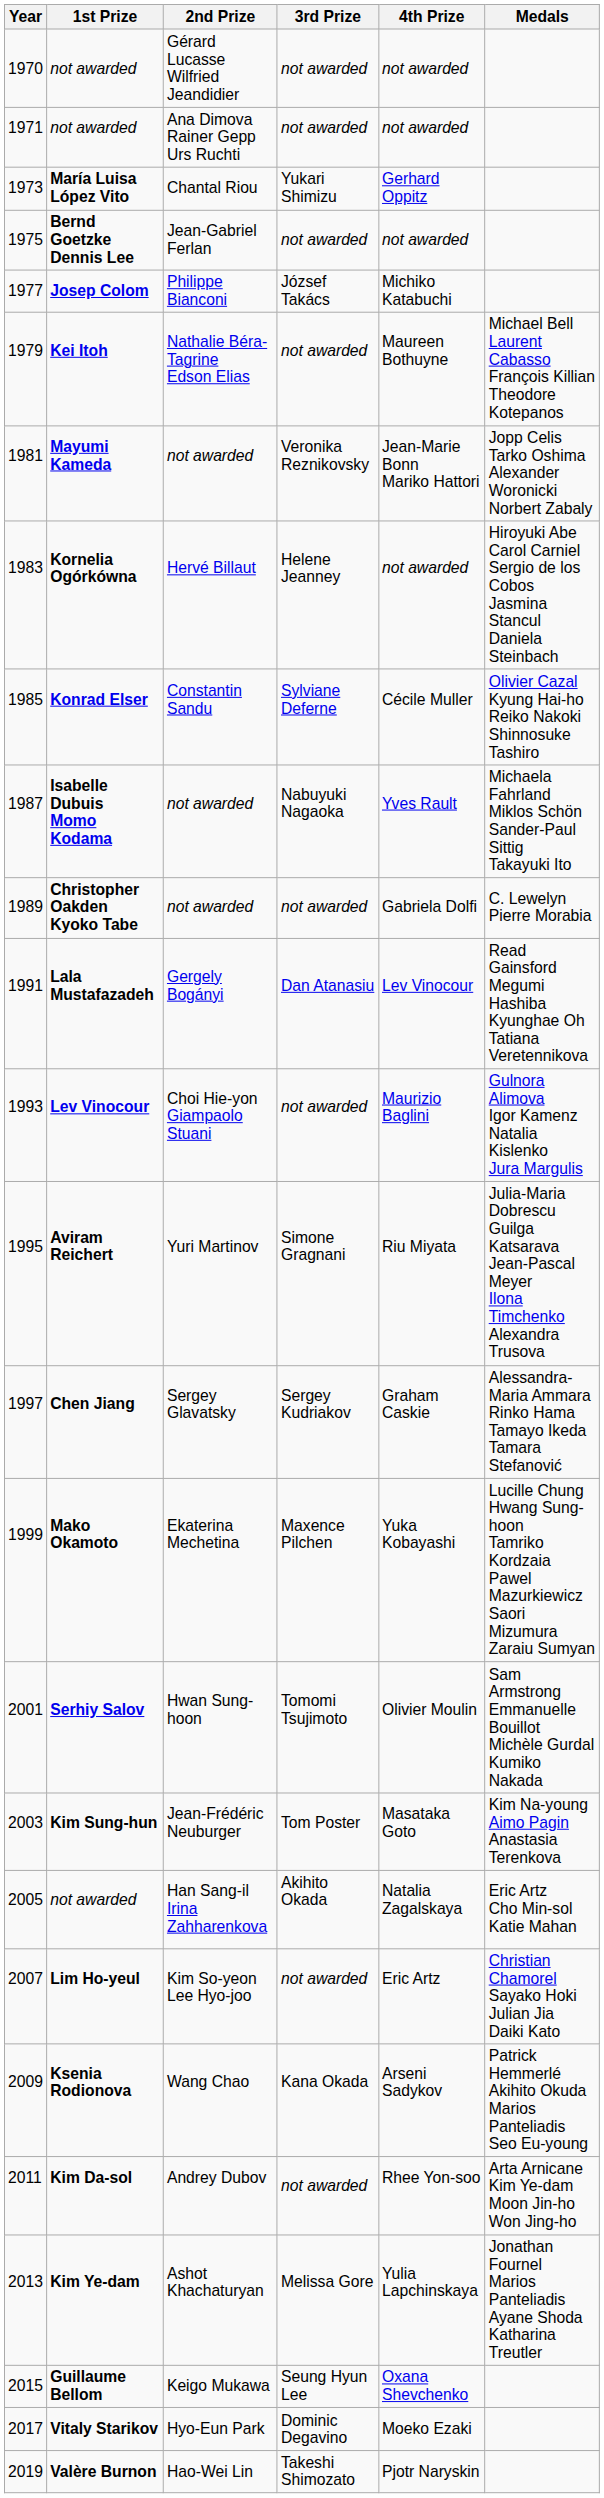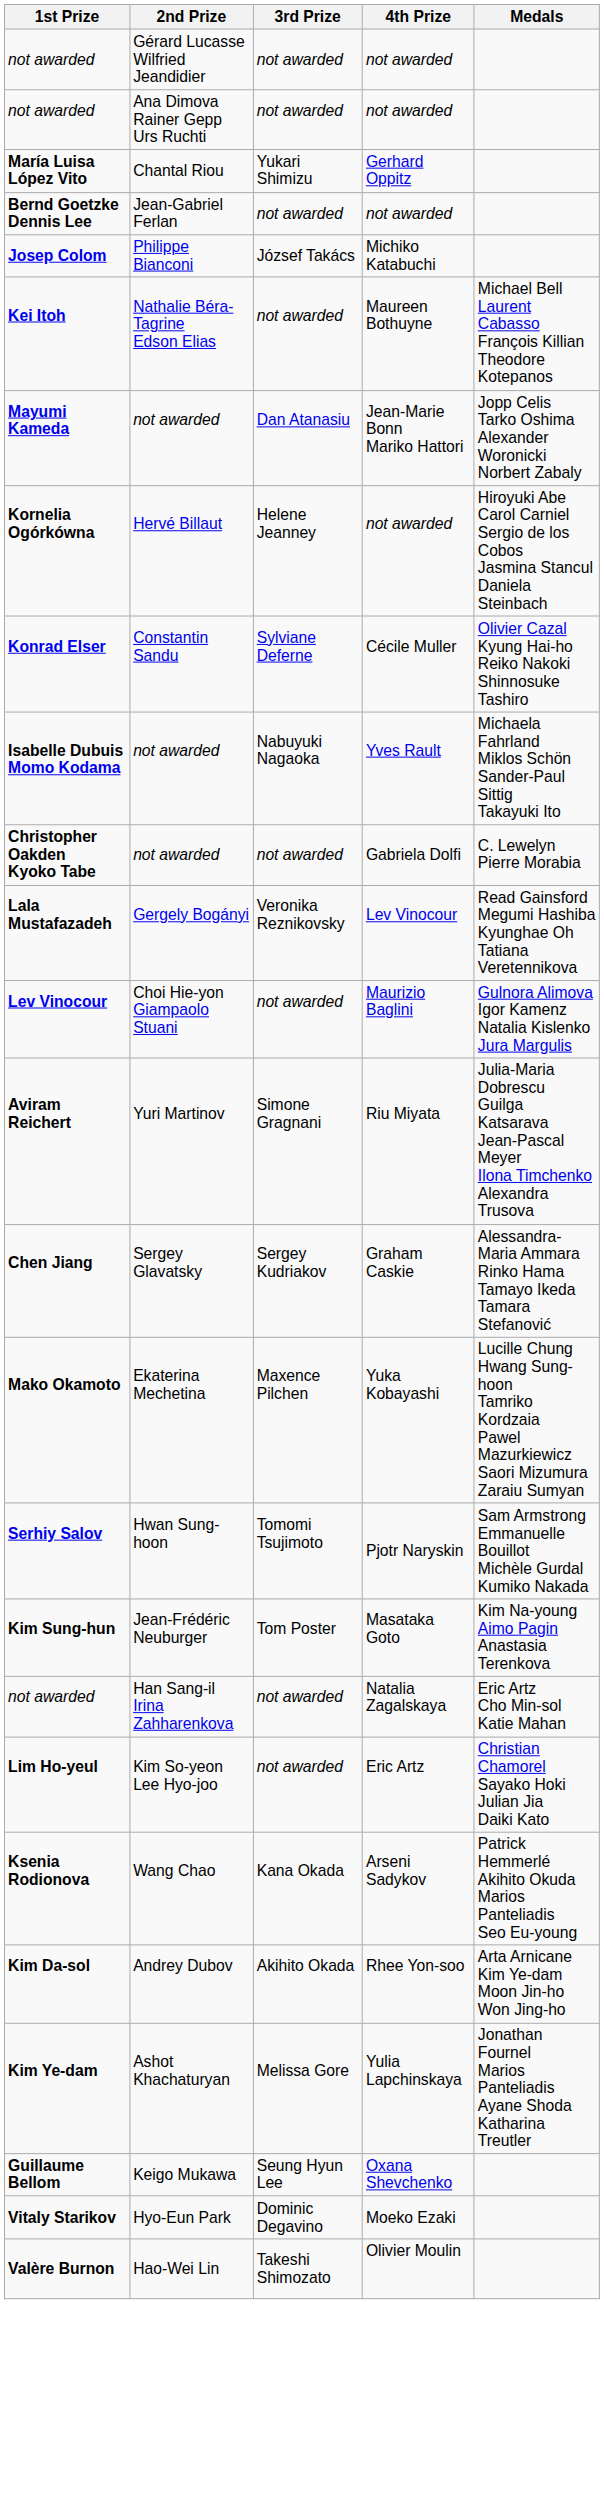 <table class="wikitable">
 <tr>
-<th>Year</th>
 <th>1st Prize</th>
 <th>2nd Prize</th>
 <th>3rd Prize</th>
 <th>4th Prize</th>
 <th>Medals</th>
 </tr>
 <tr>
-<td>1970</td>
 <td><em>not awarded</em><br></td>
 <td> Gérard Lucasse<br> Wilfried Jeandidier</td>
 <td><em>not awarded</em><br></td>
 <td><em>not awarded</em><br></td>
 <td></td>
 </tr>
 <tr>
-<td>1971<br><br></td>
 <td><em>not awarded</em><br><br></td>
 <td> Ana Dimova<br> Rainer Gepp<br> Urs Ruchti</td>
 <td><em>not awarded</em><br><br></td>
 <td><em>not awarded</em><br><br></td>
 <td></td>
 </tr>
 <tr>
-<td>1973</td>
 <td> <strong>María Luisa López Vito</strong></td>
 <td> Chantal Riou</td>
 <td> Yukari Shimizu</td>
 <td> <a href='#'>Gerhard Oppitz</a></td>
 <td></td>
 </tr>
 <tr>
-<td>1975<br></td>
 <td> <strong>Bernd Goetzke</strong><br> <strong>Dennis Lee</strong></td>
 <td> Jean-Gabriel Ferlan<br></td>
 <td><em>not awarded</em><br></td>
 <td><em>not awarded</em><br></td>
 <td></td>
 </tr>
 <tr>
-<td>1977</td>
 <td> <strong><a href='#'>Josep Colom</a></strong></td>
 <td> <a href='#'>Philippe Bianconi</a></td>
 <td> József Takács</td>
 <td> Michiko Katabuchi</td>
 <td></td>
 </tr>
 <tr>
-<td>1979<br><br><br></td>
 <td> <strong><a href='#'>Kei Itoh</a></strong><br><br><br></td>
 <td> <a href='#'>Nathalie Béra-Tagrine</a><br> <a href='#'>Edson Elias</a><br><br></td>
 <td><em>not awarded</em><br><br><br></td>
 <td> Maureen Bothuyne<br><br><br></td>
 <td> Michael Bell<br> <a href='#'>Laurent Cabasso</a><br> François Killian<br> Theodore Kotepanos</td>
 </tr>
 <tr>
-<td>1981<br><br><br></td>
 <td> <strong><a href='#'>Mayumi Kameda</a></strong><br><br><br></td>
 <td><em>not awarded</em><br><br><br></td>
-<td> Veronika Reznikovsky<br><br><br></td>
+<td> <a href='#'>Dan Atanasiu</a><br><br><br></td>
 <td> Jean-Marie Bonn<br> Mariko Hattori<br><br></td>
 <td> Jopp Celis<br> Tarko Oshima<br> Alexander Woronicki<br> Norbert Zabaly</td>
 </tr>
 <tr>
-<td>1983<br><br><br><br></td>
 <td> <strong>Kornelia Ogórkówna</strong><br><br><br><br></td>
 <td> <a href='#'>Hervé Billaut</a><br><br><br><br></td>
 <td> Helene Jeanney<br><br><br><br></td>
 <td><em>not awarded</em><br><br><br><br></td>
 <td> Hiroyuki Abe<br> Carol Carniel<br> Sergio de los Cobos<br> Jasmina Stancul<br> Daniela Steinbach</td>
 </tr>
 <tr>
-<td>1985<br><br><br></td>
 <td> <strong><a href='#'>Konrad Elser</a></strong><br><br><br></td>
 <td> <a href='#'>Constantin Sandu</a><br><br><br></td>
 <td> <a href='#'>Sylviane Deferne</a><br><br><br></td>
 <td> Cécile Muller<br><br><br></td>
 <td> <a href='#'>Olivier Cazal</a><br> Kyung Hai-ho<br> Reiko Nakoki<br> Shinnosuke Tashiro</td>
 </tr>
 <tr>
-<td>1987<br><br><br></td>
 <td> <strong>Isabelle Dubuis</strong><br> <strong><a href='#'>Momo Kodama</a></strong><br><br></td>
 <td><em>not awarded</em><br><br><br></td>
 <td> Nabuyuki Nagaoka<br><br><br></td>
 <td> <a href='#'>Yves Rault</a><br><br><br></td>
 <td> Michaela Fahrland<br> Miklos Schön<br> Sander-Paul Sittig<br> Takayuki Ito</td>
 </tr>
 <tr>
-<td>1989<br></td>
 <td> <strong>Christopher Oakden</strong><br> <strong>Kyoko Tabe</strong></td>
 <td><em>not awarded</em><br></td>
 <td><em>not awarded</em><br></td>
 <td> Gabriela Dolfi<br></td>
 <td> C. Lewelyn<br> Pierre Morabia</td>
 </tr>
 <tr>
-<td>1991<br><br><br></td>
 <td> <strong>Lala Mustafazadeh</strong><br><br><br></td>
 <td> <a href='#'>Gergely Bogányi</a><br><br><br></td>
-<td> <a href='#'>Dan Atanasiu</a><br><br><br></td>
+<td> Veronika Reznikovsky<br><br><br></td>
 <td> <a href='#'>Lev Vinocour</a><br><br><br></td>
 <td> Read Gainsford<br> Megumi Hashiba<br> Kyunghae Oh<br> Tatiana Veretennikova</td>
 </tr>
 <tr>
-<td>1993<br><br><br></td>
 <td> <strong><a href='#'>Lev Vinocour</a></strong><br><br><br></td>
 <td> Choi Hie-yon<br> <a href='#'>Giampaolo Stuani</a><br><br></td>
 <td><em>not awarded</em><br><br><br></td>
 <td> <a href='#'>Maurizio Baglini</a><br><br><br></td>
 <td> <a href='#'>Gulnora Alimova</a><br> Igor Kamenz<br> Natalia Kislenko<br> <a href='#'>Jura Margulis</a></td>
 </tr>
 <tr>
-<td>1995<br><br><br><br></td>
 <td> <strong>Aviram Reichert</strong><br><br><br><br></td>
 <td> Yuri Martinov<br><br><br><br></td>
 <td> Simone Gragnani<br><br><br><br></td>
 <td> Riu Miyata<br><br><br><br></td>
 <td> Julia-Maria Dobrescu<br> Guilga Katsarava<br> Jean-Pascal Meyer<br> <a href='#'>Ilona Timchenko</a><br> Alexandra Trusova</td>
 </tr>
 <tr>
-<td>1997<br><br><br></td>
 <td> <strong>Chen Jiang</strong><br><br><br></td>
 <td> Sergey Glavatsky<br><br><br></td>
 <td> Sergey Kudriakov<br><br><br></td>
 <td> Graham Caskie<br><br><br></td>
 <td> Alessandra-Maria Ammara<br> Rinko Hama<br> Tamayo Ikeda<br> Tamara Stefanović</td>
 </tr>
 <tr>
-<td>1999<br><br><br><br><br></td>
 <td> <strong>Mako Okamoto</strong><br><br><br><br><br></td>
 <td> Ekaterina Mechetina<br><br><br><br><br></td>
 <td> Maxence Pilchen<br><br><br><br><br></td>
 <td> Yuka Kobayashi<br><br><br><br><br></td>
 <td> Lucille Chung<br> Hwang Sung-hoon<br> Tamriko Kordzaia<br> Pawel Mazurkiewicz<br> Saori Mizumura<br> Zaraiu Sumyan</td>
 </tr>
 <tr>
-<td>2001<br><br><br></td>
 <td> <strong><a href='#'>Serhiy Salov</a></strong><br><br><br></td>
 <td> Hwan Sung-hoon<br><br><br></td>
 <td> Tomomi Tsujimoto<br><br><br></td>
-<td> Olivier Moulin<br><br><br></td>
+<td> Pjotr Naryskin</td>
 <td> Sam Armstrong<br> Emmanuelle Bouillot<br> Michèle Gurdal<br> Kumiko Nakada</td>
 </tr>
 <tr>
-<td>2003<br><br></td>
 <td> <strong>Kim Sung-hun</strong><br><br></td>
 <td> Jean-Frédéric Neuburger<br><br></td>
 <td> Tom Poster<br><br></td>
 <td> Masataka Goto<br><br></td>
 <td> Kim Na-young<br> <a href='#'>Aimo Pagin</a><br> Anastasia Terenkova</td>
 </tr>
 <tr>
-<td>2005<br><br></td>
 <td><em>not awarded</em><br><br></td>
 <td> Han Sang-il<br> <a href='#'>Irina Zahharenkova</a><br></td>
-<td> Akihito Okada<br><br><br></td>
+<td><em>not awarded</em><br><br></td>
 <td> Natalia Zagalskaya<br><br></td>
 <td> Eric Artz<br> Cho Min-sol<br> Katie Mahan</td>
 </tr>
 <tr>
-<td>2007<br><br><br></td>
 <td> <strong>Lim Ho-yeul</strong><br><br><br></td>
 <td> Kim So-yeon<br> Lee Hyo-joo<br><br></td>
 <td><em>not awarded</em><br><br><br></td>
 <td> Eric Artz<br><br><br></td>
 <td> <a href='#'>Christian Chamorel</a><br> Sayako Hoki<br> Julian Jia<br> Daiki Kato</td>
 </tr>
 <tr>
-<td>2009<br><br><br></td>
 <td> <strong>Ksenia Rodionova</strong><br><br><br></td>
 <td> Wang Chao<br><br><br></td>
 <td> Kana Okada<br><br><br></td>
 <td> Arseni Sadykov<br><br><br></td>
 <td> Patrick Hemmerlé<br> Akihito Okuda<br> Marios Panteliadis<br> Seo Eu-young</td>
 </tr>
 <tr>
-<td>2011<br><br><br></td>
 <td> <strong>Kim Da-sol</strong><br><br><br></td>
 <td> Andrey Dubov<br><br><br></td>
-<td><em>not awarded</em><br><br></td>
+<td> Akihito Okada<br><br><br></td>
 <td> Rhee Yon-soo<br><br><br></td>
 <td> Arta Arnicane<br> Kim Ye-dam<br> Moon Jin-ho<br> Won Jing-ho</td>
 </tr>
 <tr>
-<td>2013<br><br><br></td>
 <td> <strong>Kim Ye-dam</strong><br><br><br></td>
 <td> Ashot Khachaturyan<br><br><br></td>
 <td> Melissa Gore<br><br><br></td>
 <td> Yulia Lapchinskaya<br><br><br></td>
 <td> Jonathan Fournel<br> Marios Panteliadis<br> Ayane Shoda<br> Katharina Treutler</td>
 </tr>
 <tr>
-<td>2015</td>
 <td> <strong>Guillaume Bellom</strong></td>
 <td> Keigo Mukawa</td>
 <td> Seung Hyun Lee</td>
 <td> <a href='#'>Oxana Shevchenko</a></td>
 <td></td>
 </tr>
 <tr>
-<td>2017</td>
 <td> <strong>Vitaly Starikov</strong></td>
 <td> Hyo-Eun Park</td>
 <td> Dominic Degavino</td>
 <td> Moeko Ezaki</td>
 <td></td>
 </tr>
 <tr>
-<td>2019</td>
 <td> <strong>Valère Burnon</strong></td>
 <td> Hao-Wei Lin</td>
 <td> Takeshi Shimozato</td>
-<td> Pjotr Naryskin</td>
+<td> Olivier Moulin<br><br><br></td>
 <td></td>
 </tr>
 </table>
